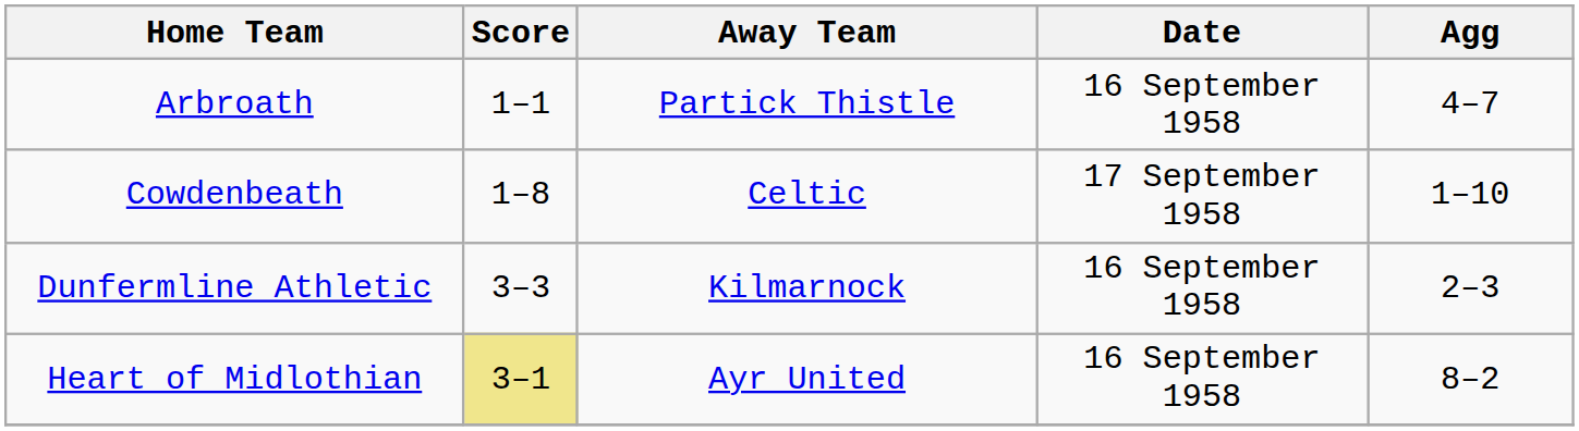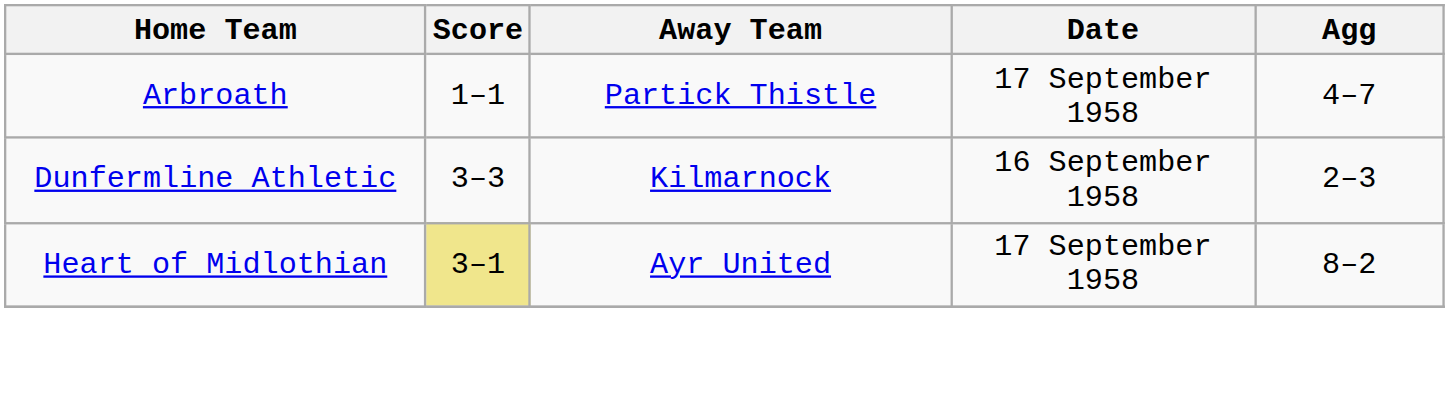 <table class="wikitable" style="text-align:center;">
 <tr>
 <th width=175>Home Team</th>
 <th width=20>Score</th>
 <th width=175>Away Team</th>
 <th width= 125>Date</th>
 <th width= 75>Agg</th>
 </tr>
 <tr>
 <td><a href='#'>Arbroath</a></td>
 <td>1–1</td>
 <td><a href='#'>Partick Thistle</a></td>
-<td>16 September 1958</td>
+<td>17 September 1958</td>
 <td>4–7</td>
-</tr>
-<tr>
-<td><a href='#'>Cowdenbeath</a></td>
-<td>1–8</td>
-<td><a href='#'>Celtic</a></td>
-<td>17 September 1958</td>
-<td>1–10</td>
 </tr>
 <tr>
 <td><a href='#'>Dunfermline Athletic</a></td>
 <td>3–3</td>
 <td><a href='#'>Kilmarnock</a></td>
 <td>16 September 1958</td>
 <td>2–3</td>
 </tr>
 <tr>
 <td><a href='#'>Heart of Midlothian</a></td>
 <td style="background: khaki;">3–1</td>
 <td><a href='#'>Ayr United</a></td>
-<td>16 September 1958</td>
+<td>17 September 1958</td>
 <td>8–2</td>
 </tr>
 <tr>
 </tr>
 </table>
